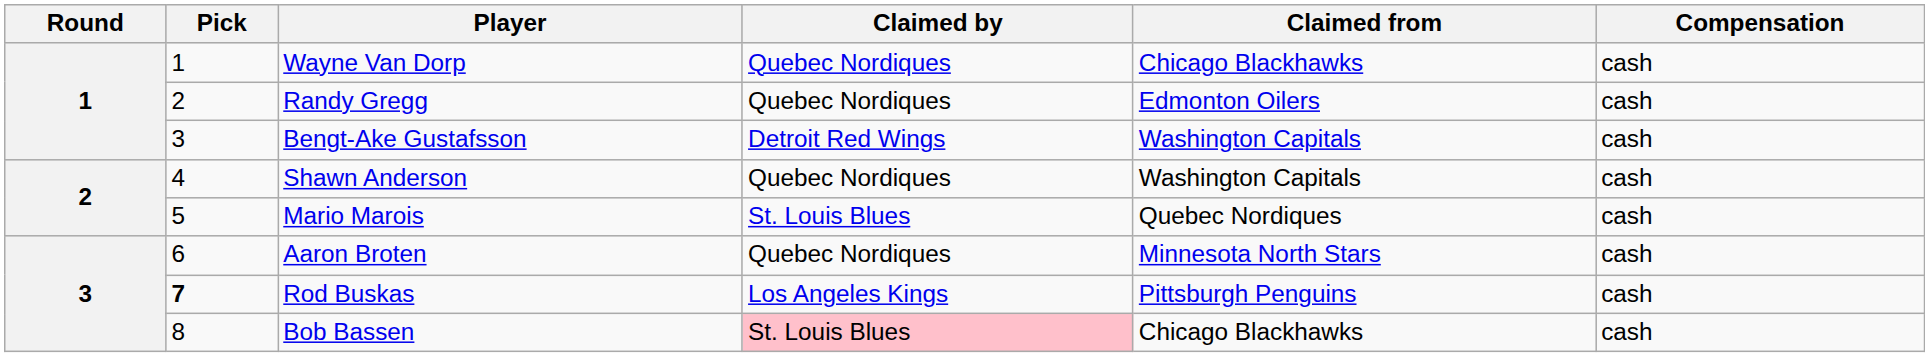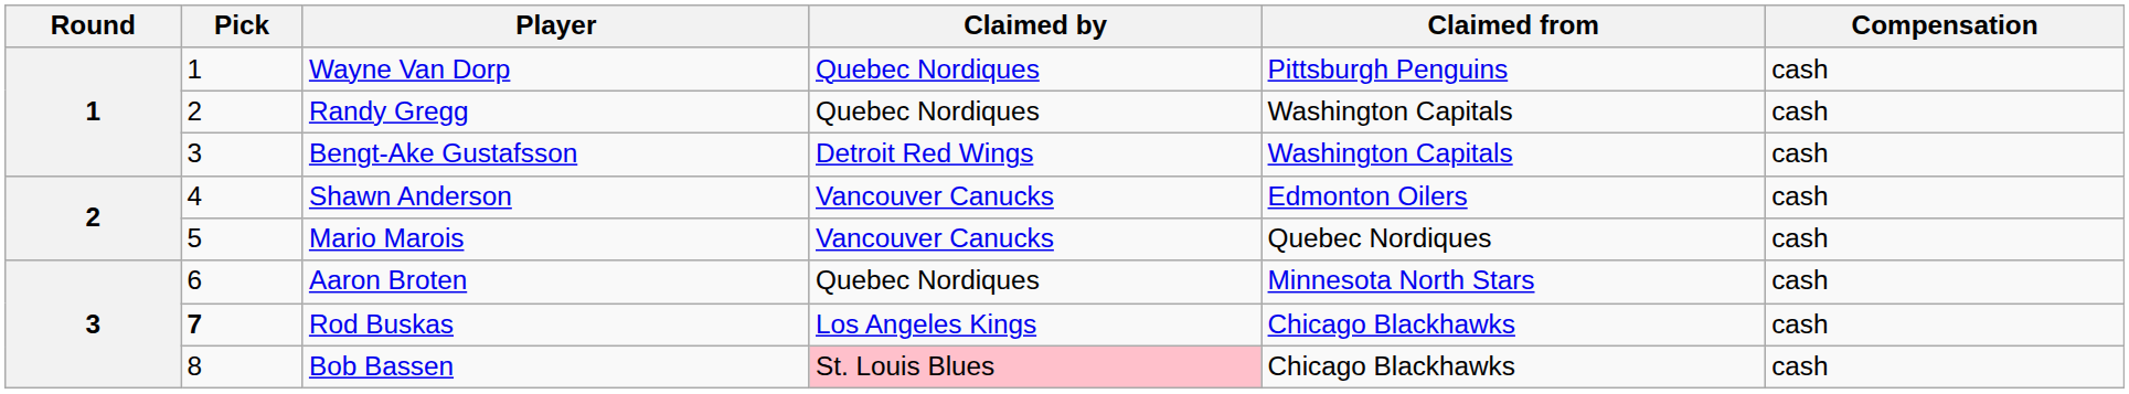 <table class="wikitable" style="width: 100%">
 <tr>
 <th scope="col">Round</th>
 <th scope="col">Pick</th>
 <th scope="col">Player</th>
 <th scope="col">Claimed by</th>
 <th scope="col">Claimed from</th>
 <th scope="col">Compensation</th>
 </tr>
 <tr>
 <th scope="row" rowspan="3">1</th>
 <td>1</td>
 <td><a href='#'>Wayne Van Dorp</a></td>
 <td><a href='#'>Quebec Nordiques</a></td>
-<td><a href='#'>Chicago Blackhawks</a></td>
+<td><a href='#'>Pittsburgh Penguins</a></td>
 <td>cash</td>
 </tr>
 <tr>
 <td>2</td>
 <td><a href='#'>Randy Gregg</a></td>
 <td>Quebec Nordiques</td>
-<td><a href='#'>Edmonton Oilers</a></td>
+<td>Washington Capitals</td>
 <td>cash</td>
 </tr>
 <tr>
 <td>3</td>
 <td><a href='#'>Bengt-Ake Gustafsson</a></td>
 <td><a href='#'>Detroit Red Wings</a></td>
 <td><a href='#'>Washington Capitals</a></td>
 <td>cash</td>
 </tr>
 <tr>
 <th scope="row" rowspan="2">2</th>
 <td>4</td>
 <td><a href='#'>Shawn Anderson</a></td>
-<td>Quebec Nordiques</td>
-<td>Washington Capitals</td>
+<td><a href='#'>Vancouver Canucks</a></td>
+<td><a href='#'>Edmonton Oilers</a></td>
 <td>cash</td>
 </tr>
 <tr>
 <td>5</td>
 <td><a href='#'>Mario Marois</a></td>
-<td><a href='#'>St. Louis Blues</a></td>
+<td><a href='#'>Vancouver Canucks</a></td>
 <td>Quebec Nordiques</td>
 <td>cash</td>
 </tr>
 <tr>
 <th scope="row" rowspan="3">3</th>
 <td>6</td>
 <td><a href='#'>Aaron Broten</a></td>
 <td>Quebec Nordiques</td>
 <td><a href='#'>Minnesota North Stars</a></td>
 <td>cash</td>
 </tr>
 <tr>
 <td><strong>7</strong></td>
 <td><a href='#'>Rod Buskas</a></td>
 <td><a href='#'>Los Angeles Kings</a></td>
-<td><a href='#'>Pittsburgh Penguins</a></td>
+<td><a href='#'>Chicago Blackhawks</a></td>
 <td>cash</td>
 </tr>
 <tr>
 <td>8</td>
 <td><a href='#'>Bob Bassen</a></td>
 <td style="background: pink;">St. Louis Blues</td>
 <td>Chicago Blackhawks</td>
 <td>cash</td>
 </tr>
 </table>
